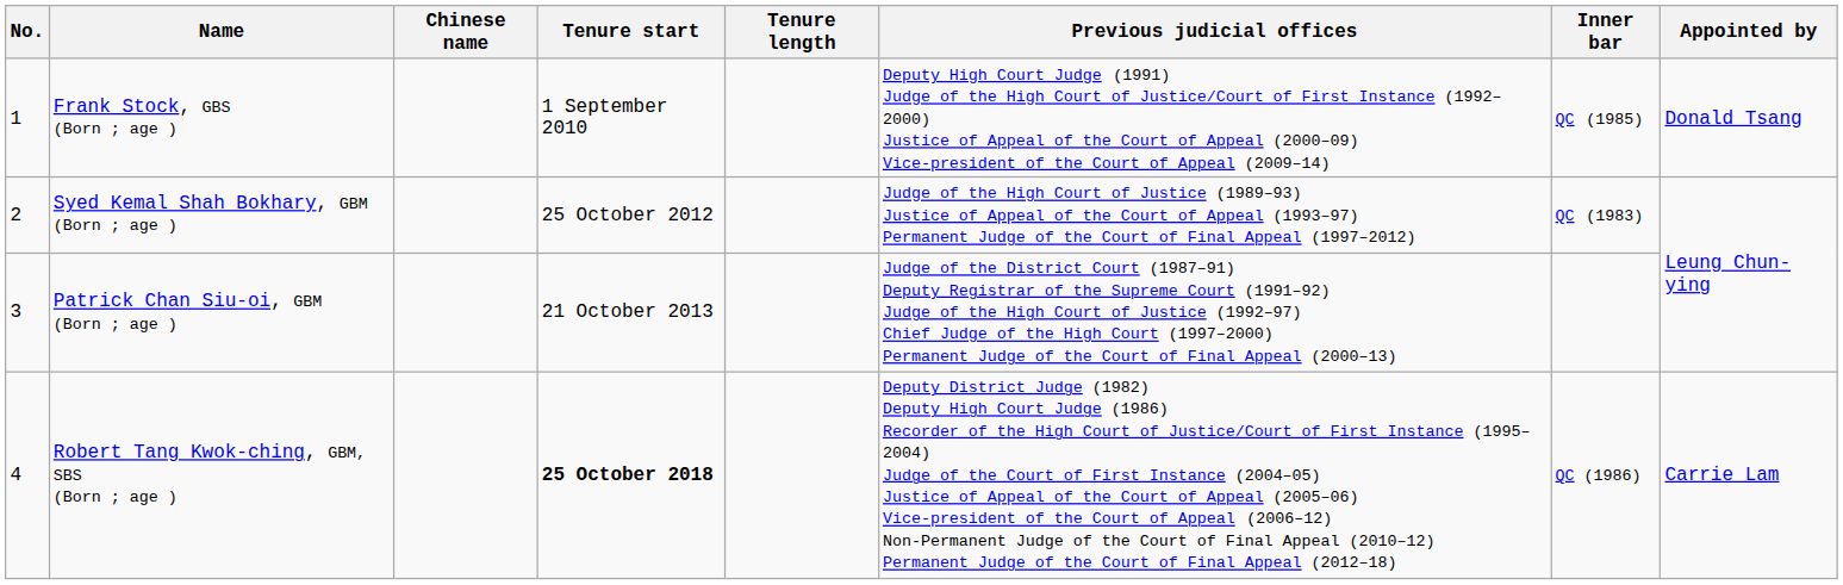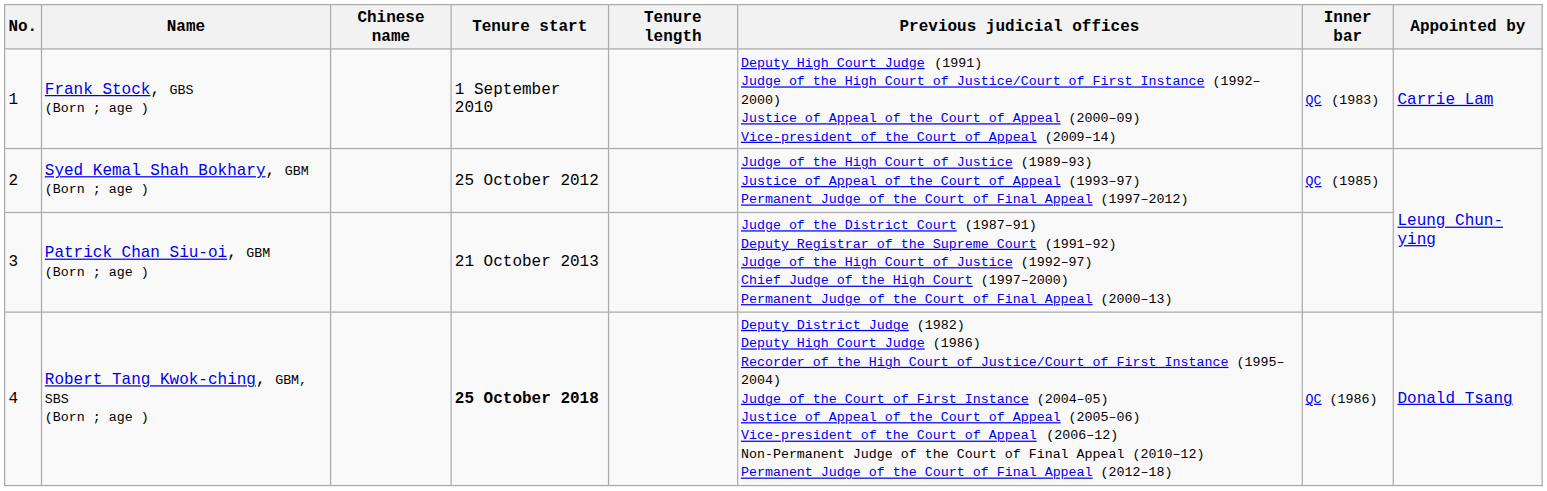 <table class="wikitable">
 <tr>
 <th>No.</th>
 <th>Name</th>
 <th>Chinese name</th>
 <th>Tenure start</th>
 <th>Tenure length</th>
 <th>Previous judicial offices</th>
 <th>Inner bar</th>
 <th>Appointed by</th>
 </tr>
 <tr>
 <td>1</td>
 <td><a href='#'>Frank Stock</a>, <small>GBS</small><br><small>(Born ; age )</small></td>
 <td></td>
 <td>1 September 2010</td>
 <td></td>
 <td><a href='#'><small>Deputy High Court Judge</small></a> <small>(1991)<br><a href='#'>Judge of the High Court of Justice/Court of First Instance</a> (1992–2000)<br><a href='#'>Justice of Appeal of the Court of Appeal</a> (2000–09)<br><a href='#'>Vice-president of the Court of Appeal</a> (2009–14)</small></td>
-<td><a href='#'><small>QC</small></a> <small>(1985)</small></td>
-<td><a href='#'>Donald Tsang</a></td>
+<td><a href='#'><small>QC</small></a> <small>(1983)</small></td>
+<td><a href='#'>Carrie Lam</a></td>
 </tr>
 <tr>
 <td>2</td>
 <td><a href='#'>Syed Kemal Shah Bokhary</a>, <small>GBM</small><br><small>(Born ; age )</small></td>
 <td></td>
 <td>25 October 2012</td>
 <td></td>
 <td><small><a href='#'>Judge of the High Court of Justice</a> (1989–93)</small><br><small><a href='#'>Justice of Appeal of the Court of Appeal</a> (1993–97)<br><a href='#'>Permanent Judge of the Court of Final Appeal</a> (1997–2012)</small></td>
-<td><a href='#'><small>QC</small></a> <small>(1983)</small></td>
+<td><a href='#'><small>QC</small></a> <small>(1985)</small></td>
 <td rowspan="2"><a href='#'>Leung Chun-ying</a></td>
 </tr>
 <tr>
 <td>3</td>
 <td><a href='#'>Patrick Chan Siu-oi</a>, <small>GBM</small><br><small>(Born ; age )</small></td>
 <td></td>
 <td>21 October 2013</td>
 <td></td>
 <td><small><a href='#'>Judge of the District Court</a> (1987–91)</small><br><small><a href='#'>Deputy Registrar of the Supreme Court</a> (1991–92)</small><br><small><a href='#'>Judge of the High Court of Justice</a> (1992–97)</small><br><small><a href='#'>Chief Judge of the High Court</a> (1997–2000)<br><a href='#'>Permanent Judge of the Court of Final Appeal</a> (2000–13)</small></td>
 <td></td>
 </tr>
 <tr>
 <td>4</td>
 <td><a href='#'>Robert Tang Kwok-ching</a>, <small>GBM, SBS</small><br><small>(Born ; age )</small></td>
 <td></td>
 <td><strong>25 October 2018</strong></td>
 <td></td>
 <td><small><a href='#'>Deputy District Judge</a> (1982)</small><br><small><a href='#'>Deputy High Court Judge</a> (1986)</small><br><small><a href='#'>Recorder of the High Court of Justice/Court of First Instance</a> (1995–2004)</small><br><small><a href='#'>Judge of the Court of First Instance</a> (2004–05)</small><br><small><a href='#'>Justice of Appeal of the Court of Appeal</a> (2005–06)</small><br><small><a href='#'>Vice-president of the Court of Appeal</a></small> <small>(2006–12)</small><br><small>Non-Permanent Judge of the Court of Final Appeal (2010–12)<br><a href='#'>Permanent Judge of the Court of Final Appeal</a> (2012–18)</small></td>
 <td><small><a href='#'>QC</a> (1986)</small></td>
-<td><a href='#'>Carrie Lam</a></td>
+<td><a href='#'>Donald Tsang</a></td>
 </tr>
 </table>
